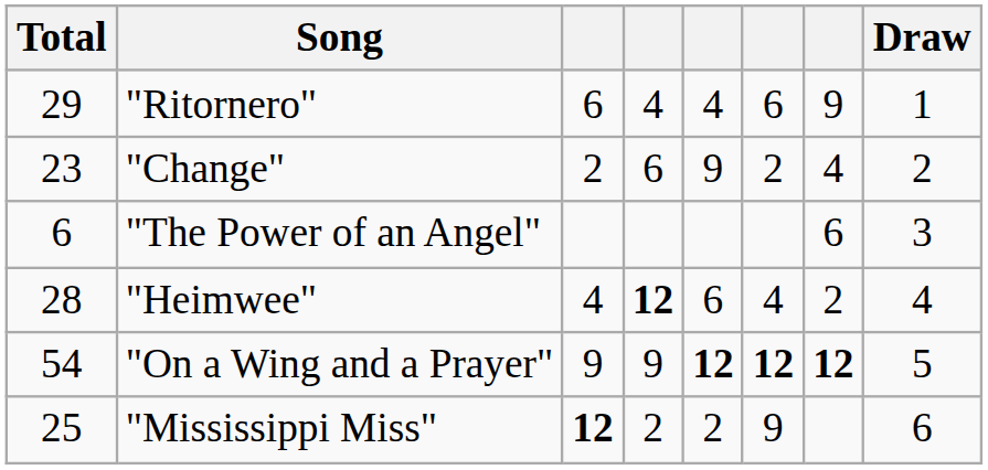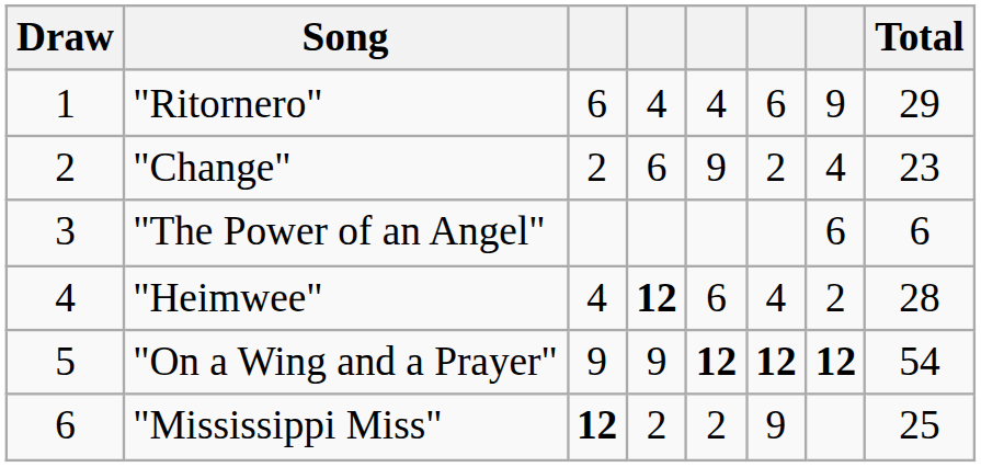 <table class="wikitable plainrowheaders" style="margin: 1em auto 1em auto; text-align:center;">
 <tr>
-<th>Total</th>
+<th>Draw</th>
 <th>Song</th>
 <th></th>
 <th></th>
 <th></th>
 <th></th>
 <th></th>
-<th>Draw</th>
+<th>Total</th>
 </tr>
 <tr>
-<td>29</td>
+<td>1</td>
 <td align="left">"Ritornero"</td>
 <td>6</td>
 <td>4</td>
 <td>4</td>
 <td>6</td>
 <td>9</td>
-<td>1</td>
+<td>29</td>
 </tr>
 <tr>
-<td>23</td>
+<td>2</td>
 <td align="left">"Change"</td>
 <td>2</td>
 <td>6</td>
 <td>9</td>
 <td>2</td>
 <td>4</td>
-<td>2</td>
+<td>23</td>
 </tr>
 <tr>
-<td>6</td>
+<td>3</td>
 <td align="left">"The Power of an Angel"</td>
 <td></td>
 <td></td>
 <td></td>
 <td></td>
 <td>6</td>
-<td>3</td>
+<td>6</td>
 </tr>
 <tr>
-<td>28</td>
+<td>4</td>
 <td align="left">"Heimwee"</td>
 <td>4</td>
 <td><strong>12</strong></td>
 <td>6</td>
 <td>4</td>
 <td>2</td>
-<td>4</td>
+<td>28</td>
 </tr>
 <tr>
-<td>54</td>
+<td>5</td>
 <td align="left">"On a Wing and a Prayer"</td>
 <td>9</td>
 <td>9</td>
 <td><strong>12</strong></td>
 <td><strong>12</strong></td>
 <td><strong>12</strong></td>
-<td>5</td>
+<td>54</td>
 </tr>
 <tr>
-<td>25</td>
+<td>6</td>
 <td align="left">"Mississippi Miss"</td>
 <td><strong>12</strong></td>
 <td>2</td>
 <td>2</td>
 <td>9</td>
 <td></td>
-<td>6</td>
+<td>25</td>
 </tr>
 </table>
